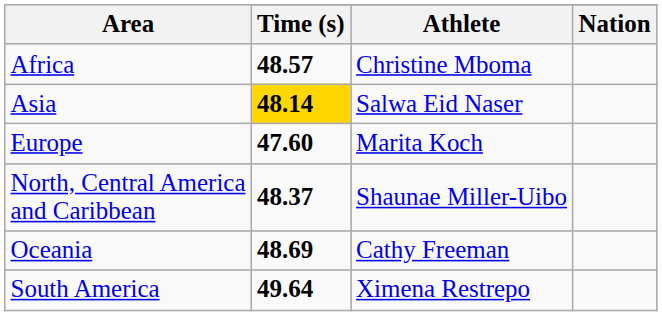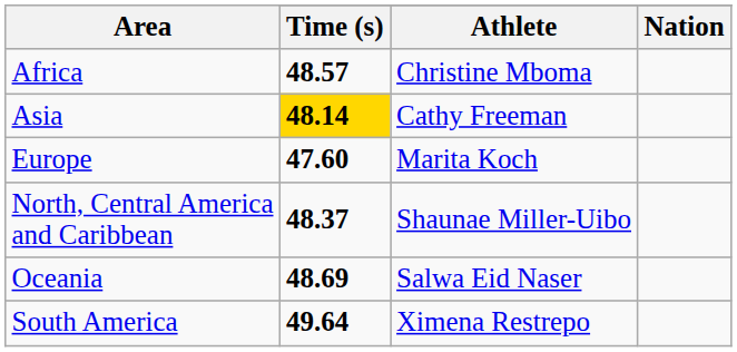 <table class="wikitable">
 <tr>
 <th rowspan=2>Area</th>
 </tr>
 <tr>
 <th>Time (s)</th>
 <th>Athlete</th>
 <th>Nation</th>
 </tr>
 <tr>
 <td><a href='#'>Africa</a> </td>
 <td><strong>48.57</strong></td>
 <td><a href='#'>Christine Mboma</a></td>
 <td></td>
 </tr>
 <tr>
 <td><a href='#'>Asia</a> </td>
 <td style="background: gold;"><strong>48.14</strong></td>
-<td><a href='#'>Salwa Eid Naser</a></td>
+<td><a href='#'>Cathy Freeman</a></td>
 <td></td>
 </tr>
 <tr>
 <td><a href='#'>Europe</a> </td>
 <td><strong>47.60</strong> </td>
 <td><a href='#'>Marita Koch</a></td>
 <td></td>
 </tr>
 <tr>
 <td><a href='#'>North, Central America<br> and Caribbean</a> </td>
 <td><strong>48.37</strong></td>
 <td><a href='#'>Shaunae Miller-Uibo</a></td>
 <td></td>
 </tr>
 <tr>
 <td><a href='#'>Oceania</a> </td>
 <td><strong>48.69</strong></td>
-<td><a href='#'>Cathy Freeman</a></td>
+<td><a href='#'>Salwa Eid Naser</a></td>
 <td></td>
 </tr>
 <tr>
 <td><a href='#'>South America</a> </td>
 <td><strong>49.64</strong></td>
 <td><a href='#'>Ximena Restrepo</a></td>
 <td></td>
 </tr>
 </table>
